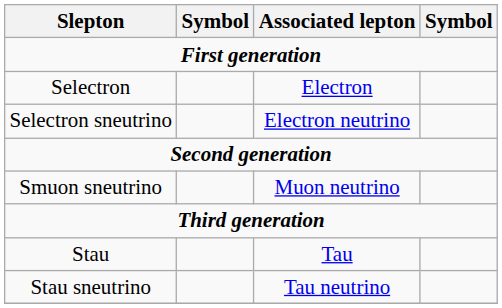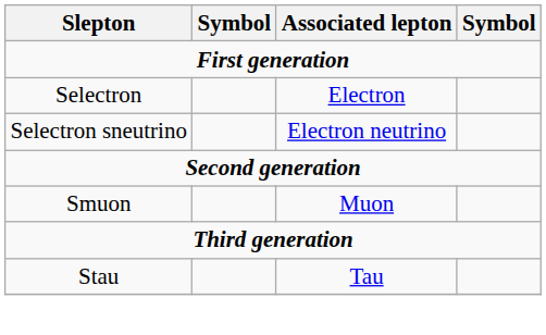 <table class=wikitable style="text-align:center;">
 <tr>
 <th>Slepton</th>
 <th>Symbol</th>
 <th>Associated lepton</th>
 <th>Symbol</th>
 </tr>
 <tr>
 <td colspan="4"><strong><em>First generation</em></strong></td>
 </tr>
 <tr>
 <td>Selectron</td>
 <td></td>
 <td><a href='#'>Electron</a></td>
 <td></td>
 </tr>
 <tr>
 <td>Selectron sneutrino</td>
 <td></td>
 <td><a href='#'>Electron neutrino</a></td>
 <td></td>
 </tr>
 <tr>
 <td colspan="4"><strong><em>Second generation</em></strong></td>
 </tr>
 <tr>
-<td>Smuon sneutrino</td>
+<td>Smuon</td>
 <td></td>
-<td><a href='#'>Muon neutrino</a></td>
+<td><a href='#'>Muon</a></td>
 <td></td>
 </tr>
 <tr>
 <td colspan="4"><strong><em>Third generation</em></strong></td>
 </tr>
 <tr>
 <td>Stau</td>
 <td></td>
 <td><a href='#'>Tau</a></td>
 <td></td>
 </tr>
 <tr>
-<td>Stau sneutrino</td>
-<td></td>
-<td><a href='#'>Tau neutrino</a></td>
-<td></td>
-</tr>
-<tr>
 </tr>
 </table>
